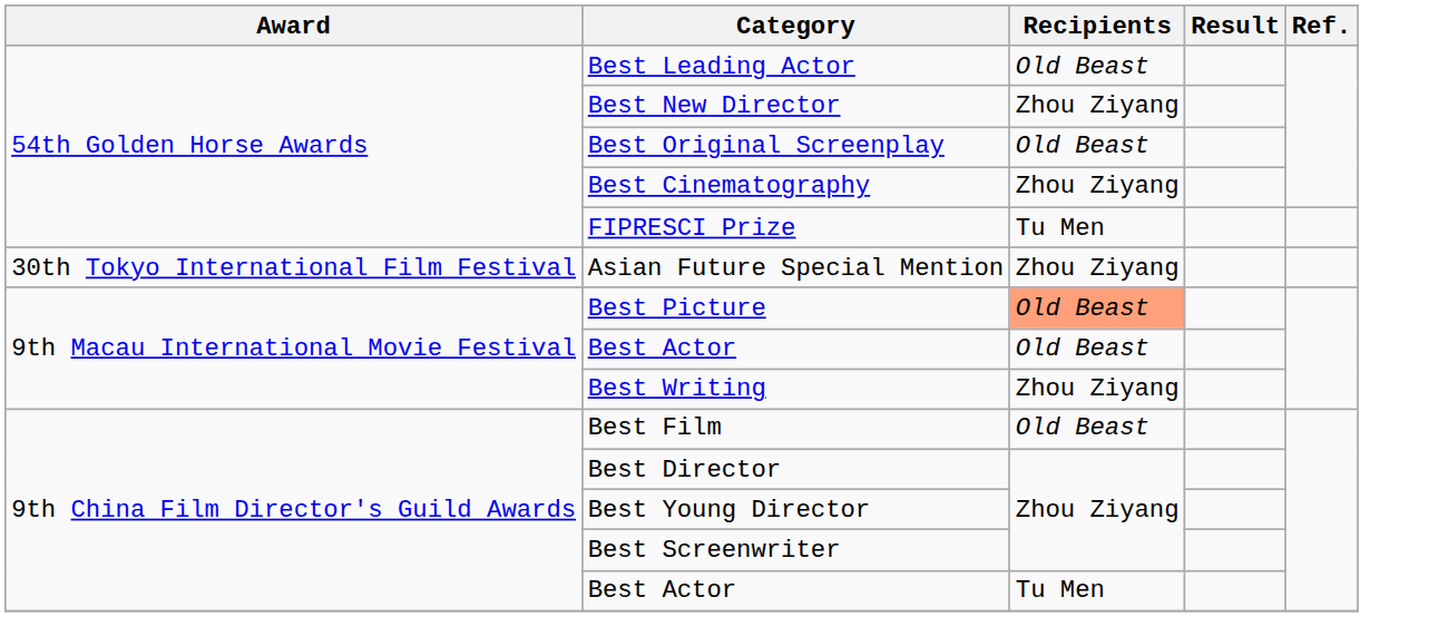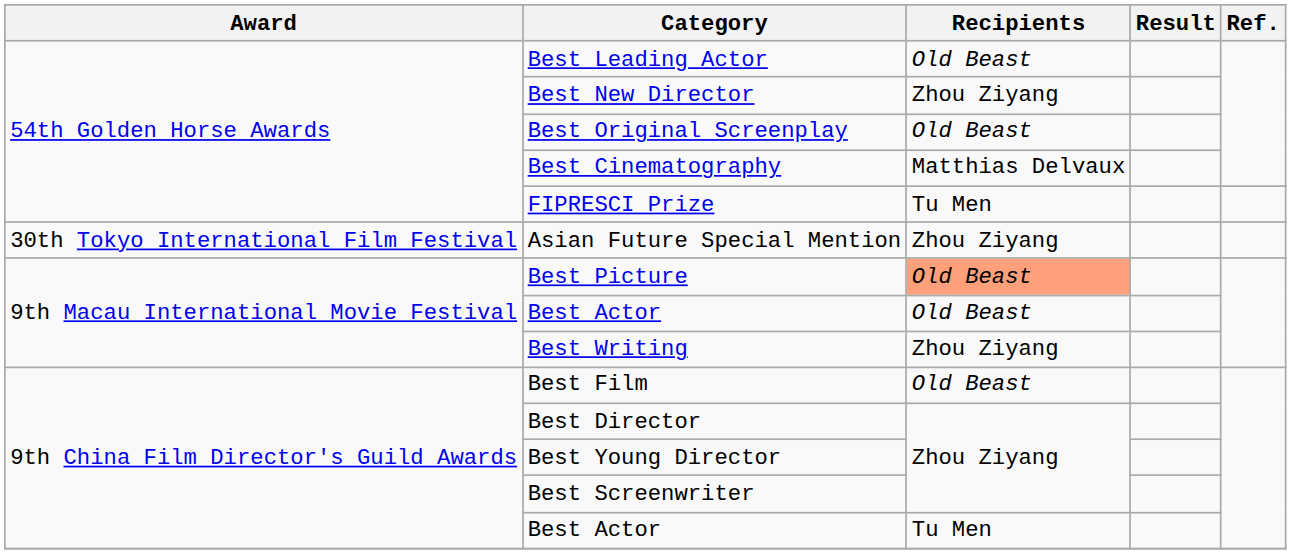 <table class="wikitable">
 <tr>
 <th>Award</th>
 <th>Category</th>
 <th>Recipients</th>
 <th>Result</th>
 <th>Ref.</th>
 </tr>
 <tr>
 <td rowspan=5><a href='#'>54th Golden Horse Awards</a></td>
 <td><a href='#'>Best Leading Actor</a></td>
 <td><em>Old Beast</em></td>
 <td></td>
 <td rowspan=4></td>
 </tr>
 <tr>
 <td><a href='#'>Best New Director</a></td>
 <td>Zhou Ziyang</td>
 <td></td>
 </tr>
 <tr>
 <td><a href='#'>Best Original Screenplay</a></td>
 <td><em>Old Beast</em></td>
 <td></td>
 </tr>
 <tr>
 <td><a href='#'>Best Cinematography</a></td>
-<td>Zhou Ziyang</td>
+<td>Matthias Delvaux</td>
 <td></td>
 </tr>
 <tr>
 <td><a href='#'>FIPRESCI Prize</a></td>
 <td>Tu Men</td>
 <td></td>
 <td></td>
 </tr>
 <tr>
 <td>30th <a href='#'>Tokyo International Film Festival</a></td>
 <td>Asian Future Special Mention</td>
 <td>Zhou Ziyang</td>
 <td></td>
 <td></td>
 </tr>
 <tr>
 <td rowspan=3>9th <a href='#'>Macau International Movie Festival</a></td>
 <td><a href='#'>Best Picture</a></td>
 <td style="background: lightsalmon;"><em>Old Beast</em></td>
 <td></td>
 <td rowspan=3></td>
 </tr>
 <tr>
 <td><a href='#'>Best Actor</a></td>
 <td><em>Old Beast</em></td>
 <td></td>
 </tr>
 <tr>
 <td><a href='#'>Best Writing</a></td>
 <td>Zhou Ziyang</td>
 <td></td>
 </tr>
 <tr>
 <td rowspan=5>9th <a href='#'>China Film Director's Guild Awards</a></td>
 <td>Best Film</td>
 <td><em>Old Beast</em></td>
 <td></td>
 <td rowspan=5></td>
 </tr>
 <tr>
 <td>Best Director</td>
 <td rowspan=3>Zhou Ziyang</td>
 <td></td>
 </tr>
 <tr>
 <td>Best Young Director</td>
 <td></td>
 </tr>
 <tr>
 <td>Best Screenwriter</td>
 <td></td>
 </tr>
 <tr>
 <td>Best Actor</td>
 <td>Tu Men</td>
 <td></td>
 </tr>
 <tr>
 </tr>
 </table>
